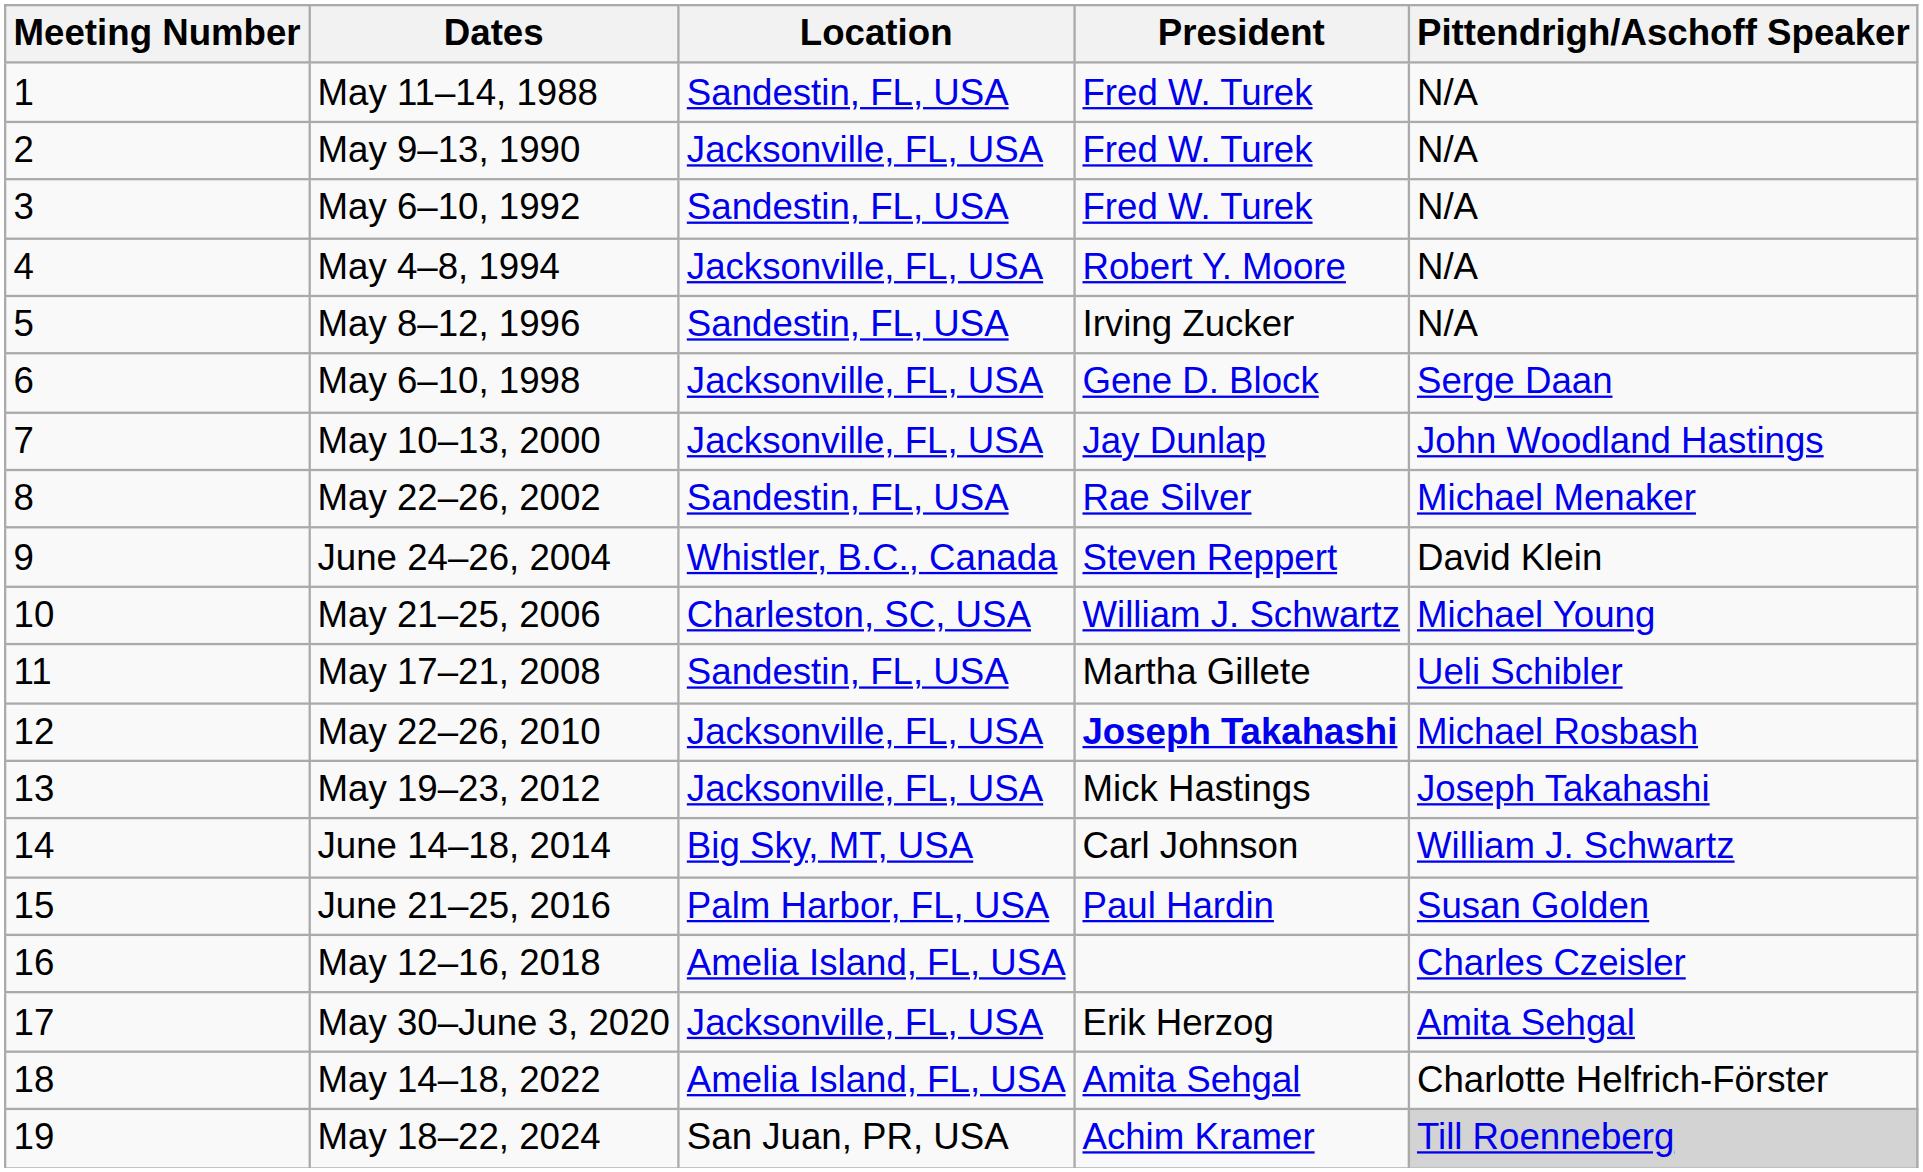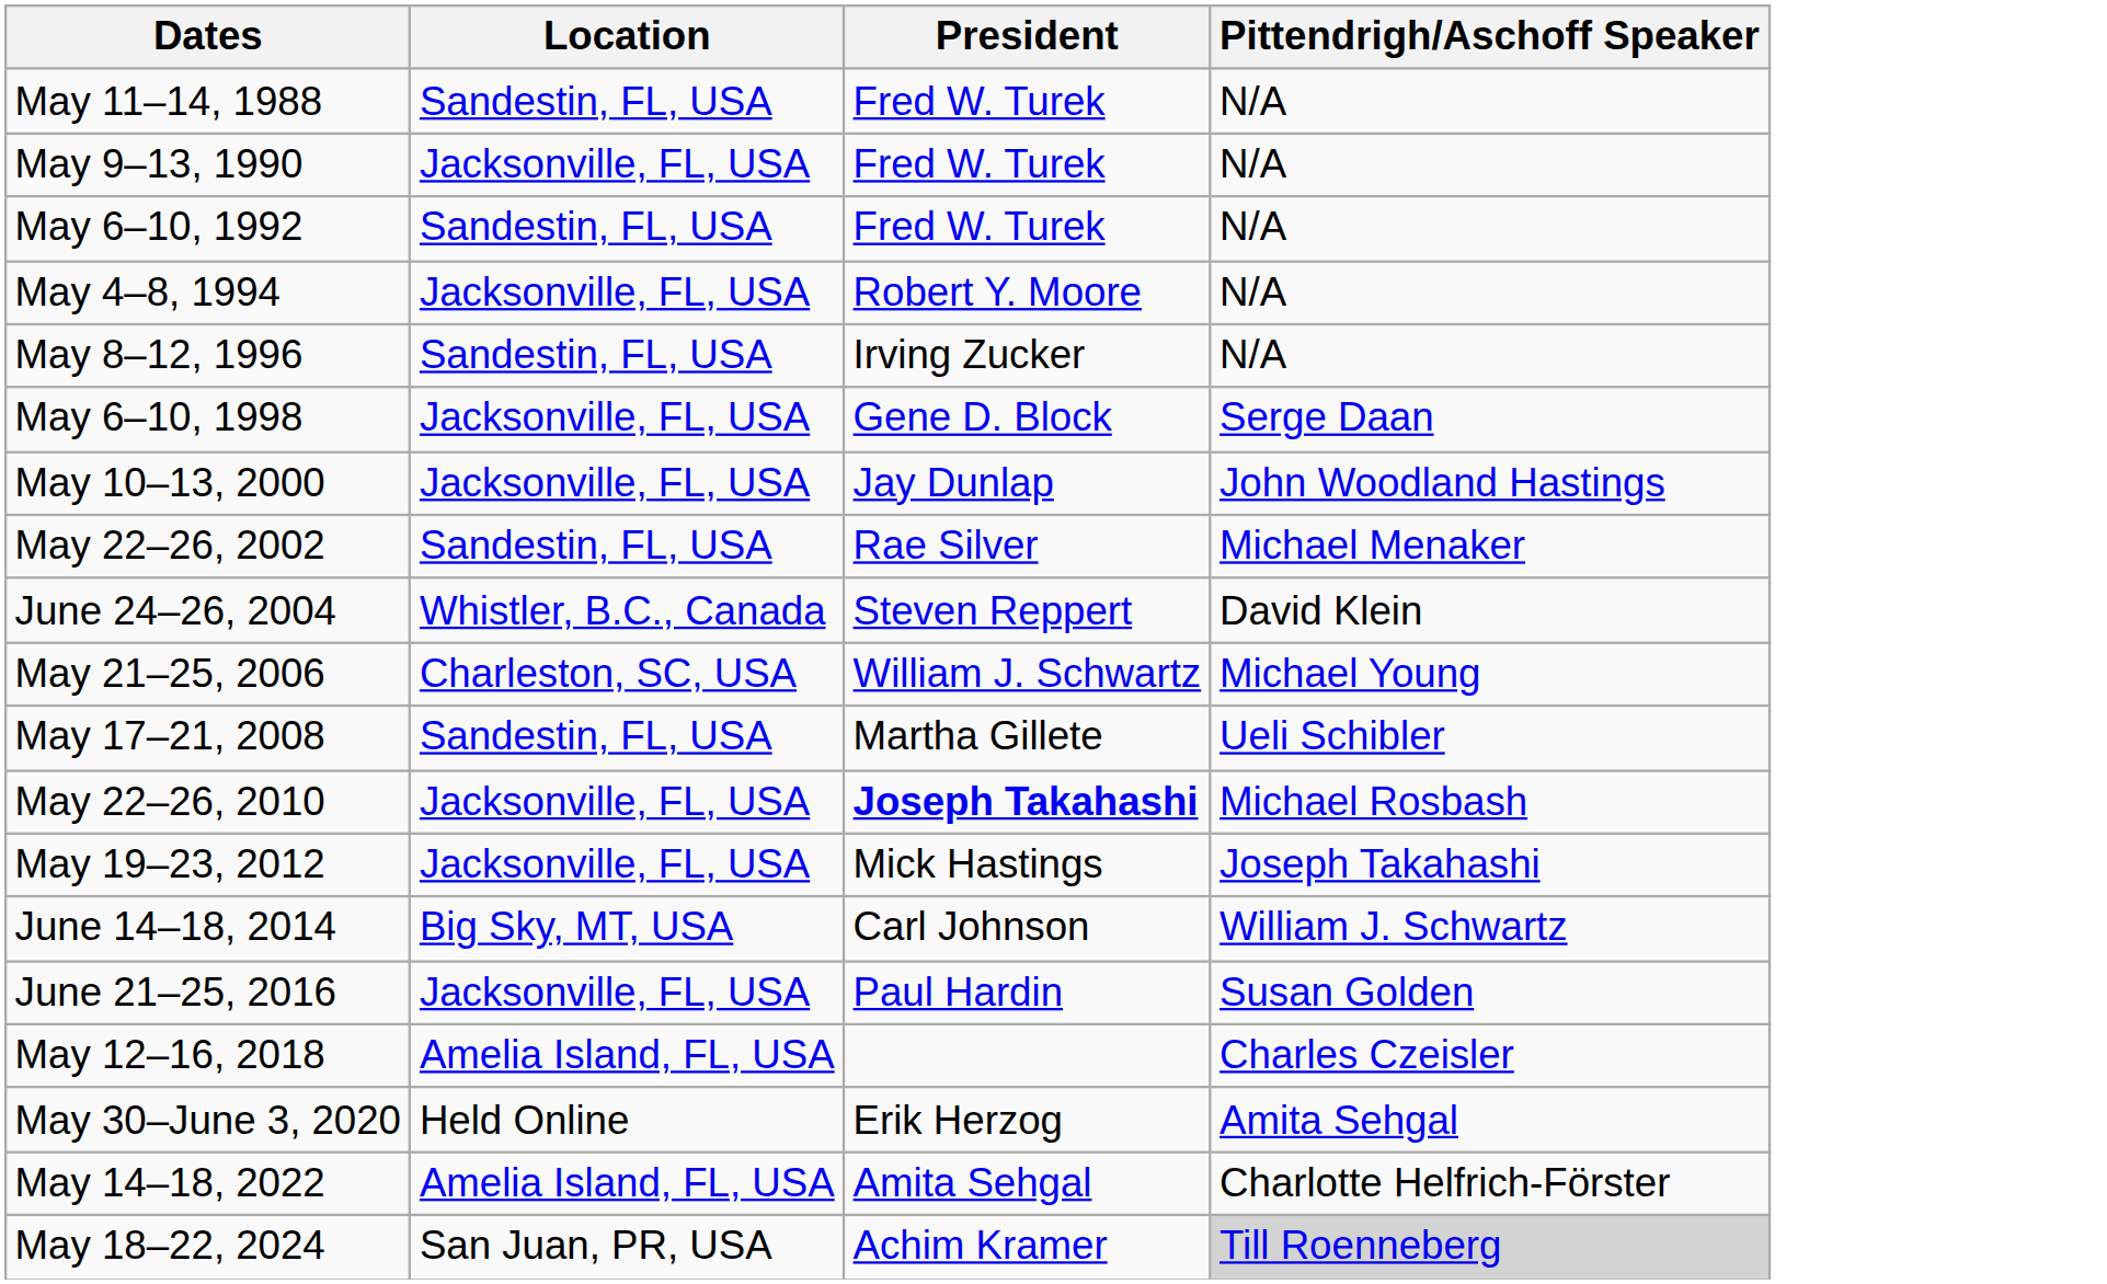 <table class="wikitable sortable" border="1">
 <tr>
-<th>Meeting Number</th>
 <th>Dates</th>
 <th>Location</th>
 <th>President</th>
 <th>Pittendrigh/Aschoff Speaker</th>
 </tr>
 <tr>
-<td>1</td>
 <td>May 11–14, 1988</td>
 <td><a href='#'>Sandestin, FL, USA</a></td>
 <td><a href='#'>Fred W. Turek</a></td>
 <td>N/A</td>
 </tr>
 <tr>
-<td>2</td>
 <td>May 9–13, 1990</td>
 <td><a href='#'>Jacksonville, FL, USA</a></td>
 <td><a href='#'>Fred W. Turek</a></td>
 <td>N/A</td>
 </tr>
 <tr>
-<td>3</td>
 <td>May 6–10, 1992</td>
 <td><a href='#'>Sandestin, FL, USA</a></td>
 <td><a href='#'>Fred W. Turek</a></td>
 <td>N/A</td>
 </tr>
 <tr>
-<td>4</td>
 <td>May 4–8, 1994</td>
 <td><a href='#'>Jacksonville, FL, USA</a></td>
 <td><a href='#'>Robert Y. Moore</a></td>
 <td>N/A</td>
 </tr>
 <tr>
-<td>5</td>
 <td>May 8–12, 1996</td>
 <td><a href='#'>Sandestin, FL, USA</a></td>
 <td>Irving Zucker</td>
 <td>N/A</td>
 </tr>
 <tr>
-<td>6</td>
 <td>May 6–10, 1998</td>
 <td><a href='#'>Jacksonville, FL, USA</a></td>
 <td><a href='#'>Gene D. Block</a></td>
 <td><a href='#'>Serge Daan</a></td>
 </tr>
 <tr>
-<td>7</td>
 <td>May 10–13, 2000</td>
 <td><a href='#'>Jacksonville, FL, USA</a></td>
 <td><a href='#'>Jay Dunlap</a></td>
 <td><a href='#'>John Woodland Hastings</a></td>
 </tr>
 <tr>
-<td>8</td>
 <td>May 22–26, 2002</td>
 <td><a href='#'>Sandestin, FL, USA</a></td>
 <td><a href='#'>Rae Silver</a></td>
 <td><a href='#'>Michael Menaker</a></td>
 </tr>
 <tr>
-<td>9</td>
 <td>June 24–26, 2004</td>
 <td><a href='#'>Whistler, B.C., Canada</a></td>
 <td><a href='#'>Steven Reppert</a></td>
 <td>David Klein</td>
 </tr>
 <tr>
-<td>10</td>
 <td>May 21–25, 2006</td>
 <td><a href='#'>Charleston, SC, USA</a></td>
 <td><a href='#'>William J. Schwartz</a></td>
 <td><a href='#'>Michael Young</a></td>
 </tr>
 <tr>
-<td>11</td>
 <td>May 17–21, 2008</td>
 <td><a href='#'>Sandestin, FL, USA</a></td>
 <td>Martha Gillete</td>
 <td><a href='#'>Ueli Schibler</a></td>
 </tr>
 <tr>
-<td>12</td>
 <td>May 22–26, 2010</td>
 <td><a href='#'>Jacksonville, FL, USA</a></td>
 <td><strong><a href='#'>Joseph Takahashi</a></strong></td>
 <td><a href='#'>Michael Rosbash</a></td>
 </tr>
 <tr>
-<td>13</td>
 <td>May 19–23, 2012</td>
 <td><a href='#'>Jacksonville, FL, USA</a></td>
 <td>Mick Hastings</td>
 <td><a href='#'>Joseph Takahashi</a></td>
 </tr>
 <tr>
-<td>14</td>
 <td>June 14–18, 2014</td>
 <td><a href='#'>Big Sky, MT, USA</a></td>
 <td>Carl Johnson</td>
 <td><a href='#'>William J. Schwartz</a></td>
 </tr>
 <tr>
-<td>15</td>
 <td>June 21–25, 2016</td>
-<td><a href='#'>Palm Harbor, FL, USA</a></td>
+<td><a href='#'>Jacksonville, FL, USA</a></td>
 <td><a href='#'>Paul Hardin</a></td>
 <td><a href='#'>Susan Golden</a></td>
 </tr>
 <tr>
-<td>16</td>
 <td>May 12–16, 2018</td>
 <td><a href='#'>Amelia Island, FL, USA</a></td>
 <td></td>
 <td><a href='#'>Charles Czeisler</a></td>
 </tr>
 <tr>
-<td>17</td>
 <td>May 30–June 3, 2020</td>
-<td><a href='#'>Jacksonville, FL, USA</a></td>
+<td>Held Online</td>
 <td>Erik Herzog</td>
 <td><a href='#'>Amita Sehgal</a></td>
 </tr>
 <tr>
-<td>18</td>
 <td>May 14–18, 2022</td>
 <td><a href='#'>Amelia Island, FL, USA</a></td>
 <td><a href='#'>Amita Sehgal</a></td>
 <td>Charlotte Helfrich-Förster</td>
 </tr>
 <tr>
-<td>19</td>
 <td>May 18–22, 2024</td>
 <td>San Juan, PR, USA</td>
 <td><a href='#'>Achim Kramer</a></td>
 <td style="background: lightgrey;"><a href='#'>Till Roenneberg</a></td>
 </tr>
 </table>
